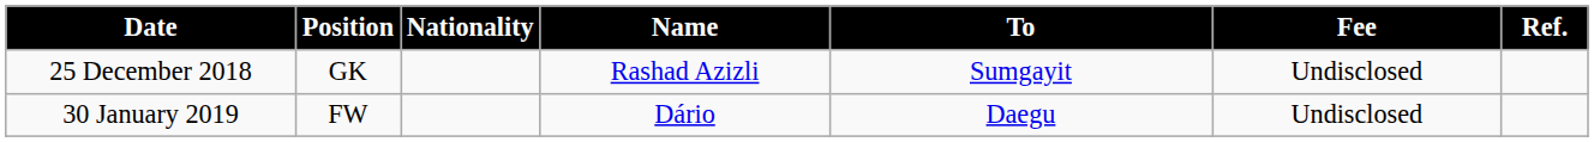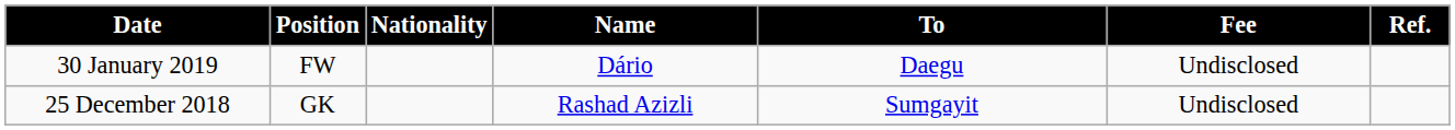 <table class="wikitable"  style="text-align:center; font-size:90%; ">
 <tr>
 <th style="background:#000000; color:#FFFFFF; width:150px;">Date</th>
 <th style="background:#000000; color:#FFFFFF; width:50px;">Position</th>
 <th style="background:#000000; color:#FFFFFF; width:50px;">Nationality</th>
 <th style="background:#000000; color:#FFFFFF; width:150px;">Name</th>
 <th style="background:#000000; color:#FFFFFF; width:200px;">To</th>
 <th style="background:#000000; color:#FFFFFF; width:150px;">Fee</th>
 <th style="background:#000000; color:#FFFFFF; width:40px;">Ref.</th>
 </tr>
 <tr>
+<td>30 January 2019</td>
+<td>FW</td>
+<td></td>
+<td><a href='#'>Dário</a></td>
+<td><a href='#'>Daegu</a></td>
+<td>Undisclosed</td>
+<td></td>
+</tr>
+<tr>
 <td>25 December 2018</td>
 <td>GK</td>
 <td></td>
 <td><a href='#'>Rashad Azizli</a></td>
 <td><a href='#'>Sumgayit</a></td>
 <td>Undisclosed</td>
 <td></td>
 </tr>
-<tr>
-<td>30 January 2019</td>
-<td>FW</td>
-<td></td>
-<td><a href='#'>Dário</a></td>
-<td><a href='#'>Daegu</a></td>
-<td>Undisclosed</td>
-<td></td>
-</tr>
 </table>
